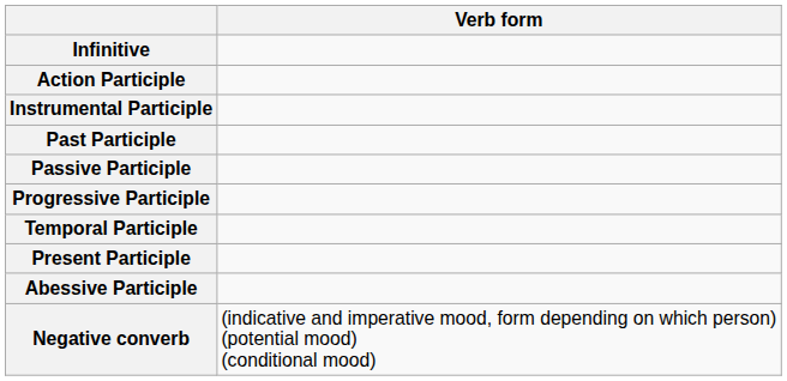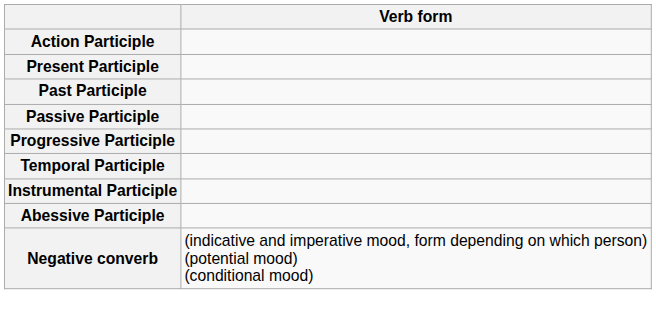 <table class="wikitable">
 <tr>
 <th></th>
 <th>Verb form</th>
 </tr>
 <tr>
-<th>Infinitive</th>
-<td></td>
-</tr>
-<tr>
 <th>Action Participle</th>
 <td></td>
 </tr>
 <tr>
-<th>Instrumental Participle</th>
+<th>Present Participle</th>
 <td></td>
 </tr>
 <tr>
 <th>Past Participle</th>
 <td></td>
 </tr>
 <tr>
 <th>Passive Participle</th>
 <td></td>
 </tr>
 <tr>
 <th>Progressive Participle</th>
 <td></td>
 </tr>
 <tr>
 <th>Temporal Participle</th>
 <td></td>
 </tr>
 <tr>
-<th>Present Participle</th>
+<th>Instrumental Participle</th>
 <td></td>
 </tr>
 <tr>
 <th>Abessive Participle</th>
 <td></td>
 </tr>
 <tr>
 <th>Negative converb</th>
 <td> (indicative and imperative mood, form depending on which person)<br> (potential mood)<br> (conditional mood)</td>
 </tr>
 </table>
